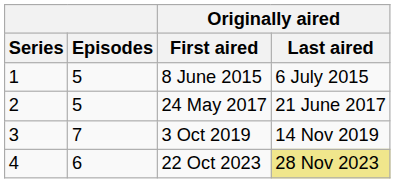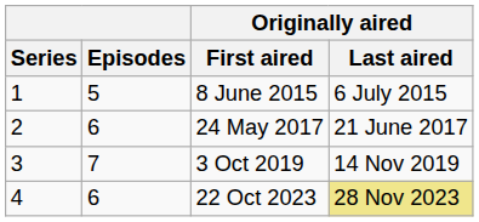 <table class="wikitable">
 <tr>
 <th colspan="2"></th>
 <th colspan="2">Originally aired</th>
 </tr>
 <tr>
 <th>Series</th>
 <th>Episodes</th>
 <th>First aired</th>
 <th>Last aired</th>
 </tr>
 <tr>
 <td>1</td>
 <td>5</td>
 <td>8 June 2015</td>
 <td>6 July 2015</td>
 </tr>
 <tr>
 <td>2</td>
-<td>5</td>
+<td>6</td>
 <td>24 May 2017</td>
 <td>21 June 2017</td>
 </tr>
 <tr>
 <td>3</td>
 <td>7</td>
 <td>3 Oct 2019</td>
 <td>14 Nov 2019</td>
 </tr>
 <tr>
 <td>4</td>
 <td>6</td>
 <td>22 Oct 2023</td>
 <td style="background: khaki;">28 Nov 2023</td>
 </tr>
 </table>
